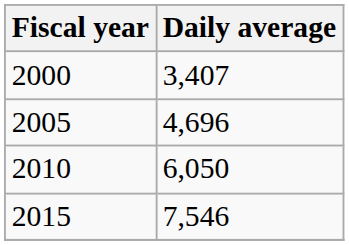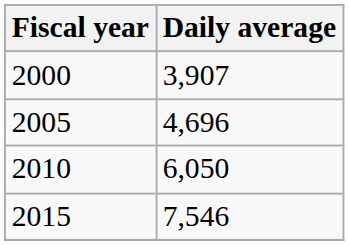 <table class="wikitable">
 <tr>
 <th>Fiscal year</th>
 <th>Daily average</th>
 </tr>
 <tr>
 <td>2000</td>
-<td>3,407</td>
+<td>3,907</td>
 </tr>
 <tr>
 <td>2005</td>
 <td>4,696</td>
 </tr>
 <tr>
 <td>2010</td>
 <td>6,050</td>
 </tr>
 <tr>
 <td>2015</td>
 <td>7,546</td>
 </tr>
 <tr>
 </tr>
 </table>
